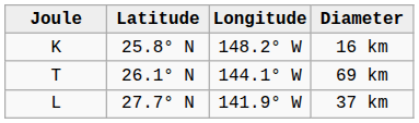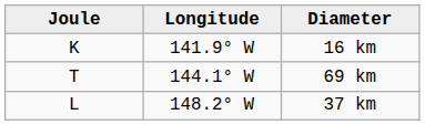 <table class="wikitable">
 <tr>
 <th width="25%" style="background:#eeeeee;">Joule</th>
-<th width="25%" style="background:#eeeeee;">Latitude</th>
 <th width="25%" style="background:#eeeeee;">Longitude</th>
 <th width="25%" style="background:#eeeeee;">Diameter</th>
 </tr>
 <tr>
 <td align="center">K</td>
-<td align="center">25.8° N</td>
-<td align="center">148.2° W</td>
+<td align="center">141.9° W</td>
 <td align="center">16 km</td>
 </tr>
 <tr>
 <td align="center">T</td>
-<td align="center">26.1° N</td>
 <td align="center">144.1° W</td>
 <td align="center">69 km</td>
 </tr>
 <tr>
 <td align="center">L</td>
-<td align="center">27.7° N</td>
-<td align="center">141.9° W</td>
+<td align="center">148.2° W</td>
 <td align="center">37 km</td>
 </tr>
 </table>
